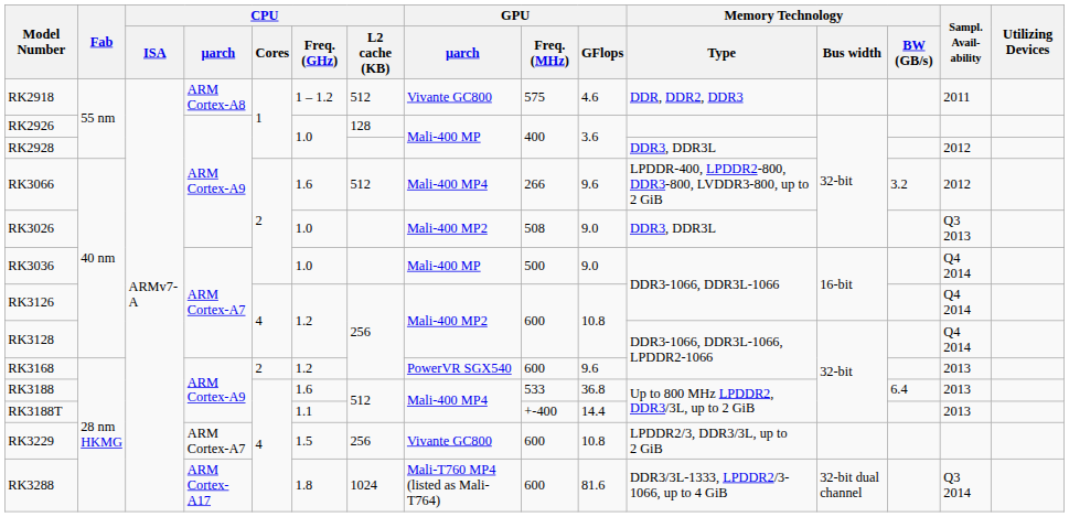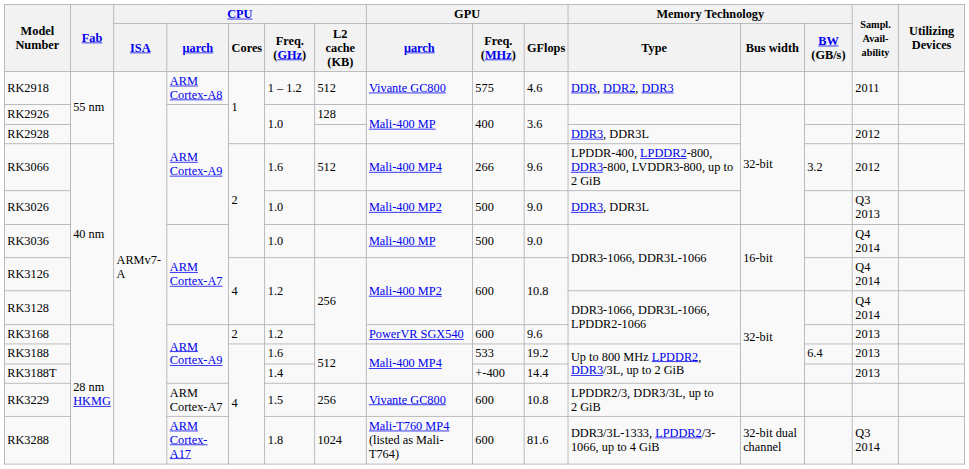 <table class="wikitable">
 <tr>
 <th rowspan="2">Model Number</th>
 <th rowspan="2"><a href='#'>Fab</a></th>
 <th colspan="5"><a href='#'>CPU</a></th>
 <th colspan="3">GPU</th>
 <th colspan="3">Memory Technology</th>
 <th rowspan="2"><small>Sampl. Avail-<br>ability</small></th>
 <th rowspan="2">Utilizing Devices</th>
 </tr>
 <tr>
 <th><a href='#'>ISA</a></th>
 <th><a href='#'>μarch</a></th>
 <th>Cores</th>
 <th>Freq. (<a href='#'>GHz</a>)</th>
 <th>L2 cache (KB)</th>
 <th><a href='#'>μarch</a></th>
 <th>Freq. (<a href='#'>MHz</a>)</th>
 <th>GFlops</th>
 <th>Type</th>
 <th>Bus width</th>
 <th><a href='#'>BW</a> (GB/s)</th>
 </tr>
 <tr>
 <td>RK2918</td>
 <td rowspan="3">55 nm</td>
 <td rowspan="13">ARMv7-A</td>
 <td><a href='#'>ARM Cortex-A8</a></td>
 <td rowspan="3">1</td>
 <td>1 – 1.2</td>
 <td>512</td>
 <td><a href='#'>Vivante GC800</a></td>
 <td>575</td>
 <td>4.6</td>
 <td><a href='#'>DDR</a>, <a href='#'>DDR2</a>, <a href='#'>DDR3</a></td>
 <td></td>
 <td></td>
 <td>2011</td>
 <td></td>
 </tr>
 <tr>
 <td>RK2926</td>
 <td rowspan="4"><a href='#'>ARM Cortex-A9</a></td>
 <td rowspan="2">1.0</td>
 <td>128</td>
 <td rowspan="2"><a href='#'>Mali-400 MP</a></td>
 <td rowspan="2">400</td>
 <td rowspan="2">3.6</td>
 <td></td>
 <td rowspan="4">32-bit</td>
 <td></td>
 <td></td>
 <td></td>
 </tr>
 <tr>
 <td>RK2928</td>
 <td></td>
 <td><a href='#'>DDR3</a>, DDR3L</td>
 <td></td>
 <td>2012</td>
 <td></td>
 </tr>
 <tr>
 <td>RK3066</td>
 <td rowspan="5">40 nm</td>
 <td rowspan="3">2</td>
 <td>1.6</td>
 <td>512</td>
 <td><a href='#'>Mali-400 MP4</a></td>
 <td>266</td>
 <td>9.6</td>
 <td>LPDDR-400, <a href='#'>LPDDR2</a>-800, <a href='#'>DDR3</a>-800, LVDDR3-800, up to 2 GiB</td>
 <td>3.2</td>
 <td>2012</td>
 <td></td>
 </tr>
 <tr>
 <td>RK3026</td>
 <td>1.0</td>
 <td></td>
 <td><a href='#'>Mali-400 MP2</a></td>
-<td>508</td>
+<td>500</td>
 <td>9.0</td>
 <td><a href='#'>DDR3</a>, DDR3L</td>
 <td></td>
 <td>Q3 2013</td>
 <td></td>
 </tr>
 <tr>
 <td>RK3036</td>
 <td rowspan="3"><a href='#'>ARM Cortex-A7</a></td>
 <td>1.0</td>
 <td></td>
 <td><a href='#'>Mali-400 MP</a></td>
 <td>500</td>
 <td>9.0</td>
 <td rowspan="2">DDR3-1066, DDR3L-1066</td>
 <td rowspan="2">16-bit</td>
 <td></td>
 <td>Q4 2014</td>
 <td></td>
 </tr>
 <tr>
 <td>RK3126</td>
 <td rowspan="2">4</td>
 <td rowspan="2">1.2</td>
 <td rowspan="3">256</td>
 <td rowspan="2"><a href='#'>Mali-400 MP2</a></td>
 <td rowspan="2">600</td>
 <td rowspan="2">10.8</td>
 <td></td>
 <td>Q4 2014</td>
 <td></td>
 </tr>
 <tr>
 <td>RK3128</td>
 <td rowspan="2">DDR3-1066, DDR3L-1066, LPDDR2-1066</td>
 <td rowspan="4">32-bit</td>
 <td></td>
 <td>Q4 2014</td>
 <td></td>
 </tr>
 <tr>
 <td>RK3168</td>
 <td rowspan="5">28 nm<br><a href='#'>HKMG</a></td>
 <td rowspan="3"><a href='#'>ARM Cortex-A9</a></td>
 <td>2</td>
 <td>1.2</td>
 <td><a href='#'>PowerVR SGX540</a></td>
 <td>600</td>
 <td>9.6</td>
 <td></td>
 <td>2013</td>
 <td></td>
 </tr>
 <tr>
 <td>RK3188</td>
 <td rowspan="4">4</td>
 <td>1.6</td>
 <td rowspan="2">512</td>
 <td rowspan="2"><a href='#'>Mali-400 MP4</a></td>
 <td>533</td>
-<td>36.8</td>
+<td>19.2</td>
 <td rowspan="2">Up to 800 MHz <a href='#'>LPDDR2</a>, <a href='#'>DDR3</a>/3L, up to 2 GiB</td>
 <td>6.4</td>
 <td>2013</td>
 <td></td>
 </tr>
 <tr>
 <td>RK3188T</td>
-<td>1.1</td>
+<td>1.4</td>
 <td>+-400</td>
 <td>14.4</td>
 <td></td>
 <td>2013</td>
 <td></td>
 </tr>
 <tr>
 <td>RK3229</td>
 <td>ARM Cortex-A7</td>
 <td>1.5</td>
 <td>256</td>
 <td><a href='#'>Vivante GC800</a></td>
 <td>600</td>
 <td>10.8</td>
 <td>LPDDR2/3, DDR3/3L, up to 2 GiB</td>
 <td></td>
 <td></td>
 <td></td>
 <td></td>
 </tr>
 <tr>
 <td>RK3288</td>
 <td><a href='#'>ARM Cortex-A17</a></td>
 <td>1.8</td>
 <td>1024</td>
 <td><a href='#'>Mali-T760 MP4</a> (listed as Mali-T764)</td>
 <td>600</td>
 <td>81.6</td>
 <td>DDR3/3L-1333, <a href='#'>LPDDR2</a>/3-1066, up to 4 GiB</td>
 <td>32-bit dual channel</td>
 <td></td>
 <td>Q3 2014</td>
 <td></td>
 </tr>
 </table>
